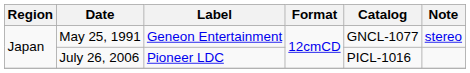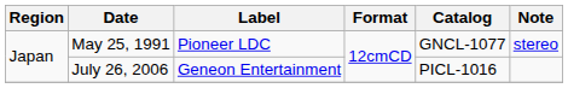 <table class="wikitable sortable">
 <tr>
 <th>Region</th>
 <th>Date</th>
 <th>Label</th>
 <th>Format</th>
 <th>Catalog</th>
 <th>Note</th>
 </tr>
 <tr>
 <td rowspan="2">Japan</td>
 <td>May 25, 1991</td>
-<td><a href='#'>Geneon Entertainment</a></td>
+<td><a href='#'>Pioneer LDC</a></td>
 <td rowspan="2"><a href='#'>12cmCD</a></td>
 <td>GNCL-1077</td>
 <td><a href='#'>stereo</a></td>
 </tr>
 <tr>
 <td>July 26, 2006</td>
-<td><a href='#'>Pioneer LDC</a></td>
+<td><a href='#'>Geneon Entertainment</a></td>
 <td>PICL-1016</td>
 <td></td>
 </tr>
 <tr>
 </tr>
 </table>
